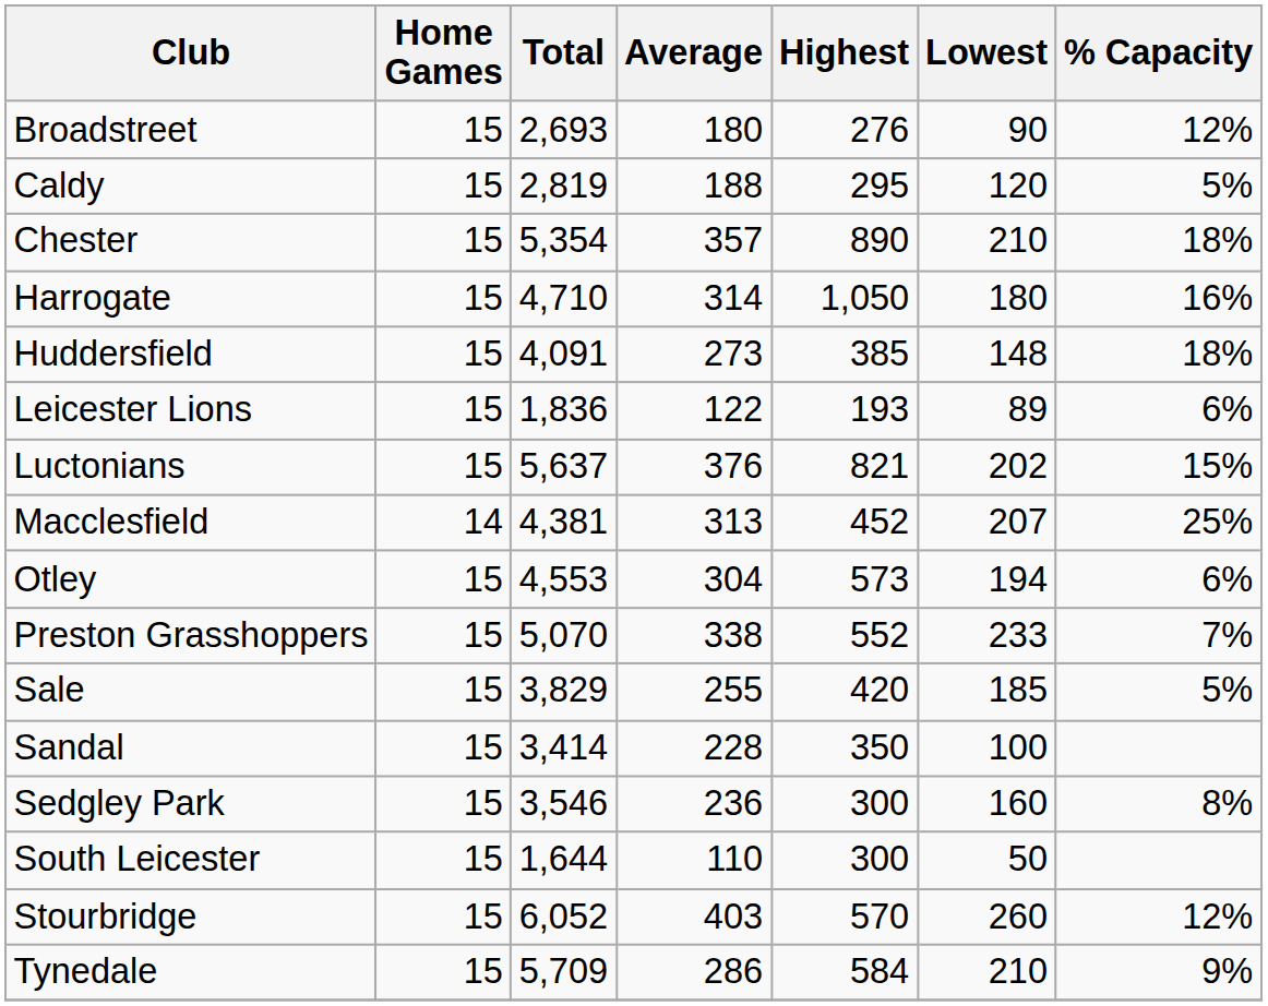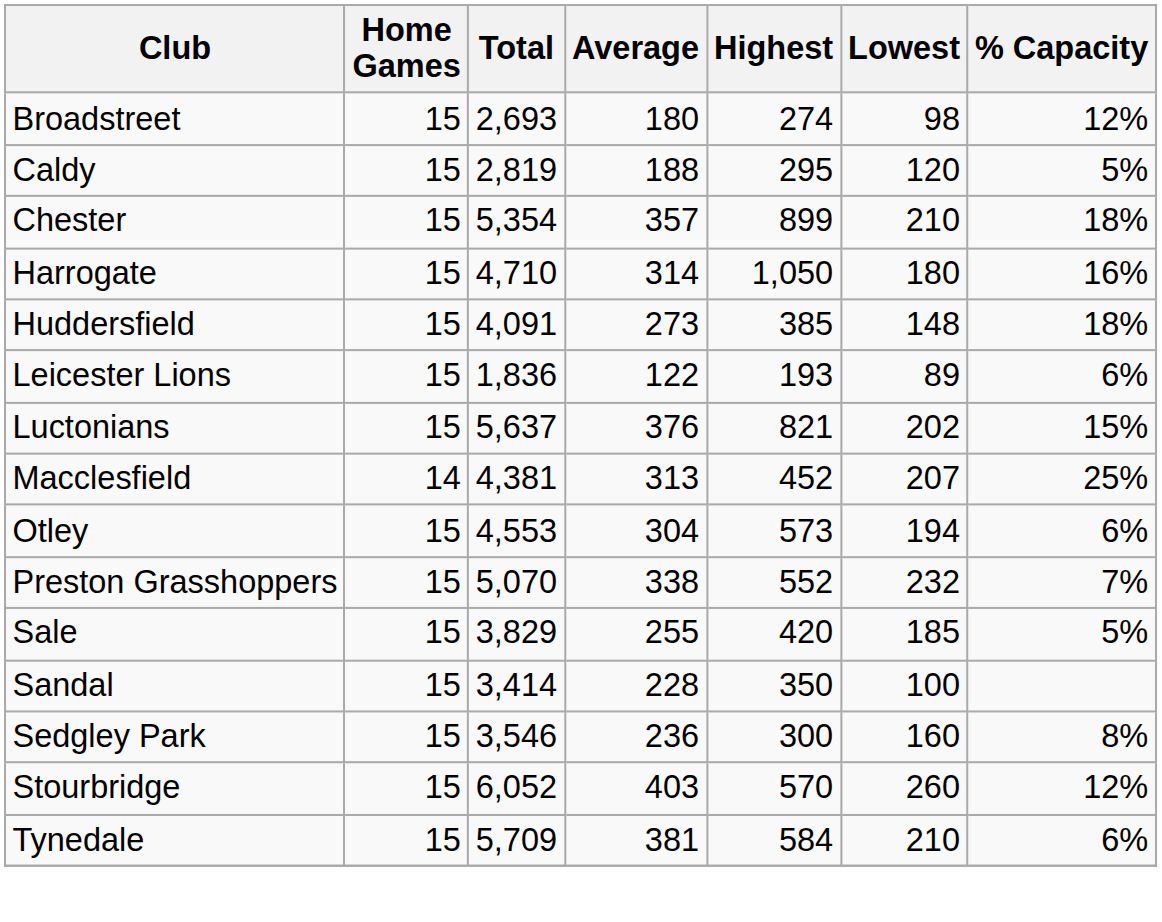 <table class="wikitable sortable" style="text-align:right">
 <tr>
 <th>Club</th>
 <th>Home<br>Games</th>
 <th>Total</th>
 <th>Average</th>
 <th>Highest</th>
 <th>Lowest</th>
 <th>% Capacity</th>
 </tr>
 <tr>
 <td style="text-align:left">Broadstreet</td>
 <td>15</td>
 <td>2,693</td>
 <td>180</td>
-<td>276</td>
-<td>90</td>
+<td>274</td>
+<td>98</td>
 <td>12%</td>
 </tr>
 <tr>
 <td style="text-align:left">Caldy</td>
 <td>15</td>
 <td>2,819</td>
 <td>188</td>
 <td>295</td>
 <td>120</td>
 <td>5%</td>
 </tr>
 <tr>
 <td style="text-align:left">Chester</td>
 <td>15</td>
 <td>5,354</td>
 <td>357</td>
-<td>890</td>
+<td>899</td>
 <td>210</td>
 <td>18%</td>
 </tr>
 <tr>
 <td style="text-align:left">Harrogate</td>
 <td>15</td>
 <td>4,710</td>
 <td>314</td>
 <td>1,050</td>
 <td>180</td>
 <td>16%</td>
 </tr>
 <tr>
 <td style="text-align:left">Huddersfield</td>
 <td>15</td>
 <td>4,091</td>
 <td>273</td>
 <td>385</td>
 <td>148</td>
 <td>18%</td>
 </tr>
 <tr>
 <td style="text-align:left">Leicester Lions</td>
 <td>15</td>
 <td>1,836</td>
 <td>122</td>
 <td>193</td>
 <td>89</td>
 <td>6%</td>
 </tr>
 <tr>
 <td style="text-align:left">Luctonians</td>
 <td>15</td>
 <td>5,637</td>
 <td>376</td>
 <td>821</td>
 <td>202</td>
 <td>15%</td>
 </tr>
 <tr>
 <td style="text-align:left">Macclesfield</td>
 <td>14</td>
 <td>4,381</td>
 <td>313</td>
 <td>452</td>
 <td>207</td>
 <td>25%</td>
 </tr>
 <tr>
 <td style="text-align:left">Otley</td>
 <td>15</td>
 <td>4,553</td>
 <td>304</td>
 <td>573</td>
 <td>194</td>
 <td>6%</td>
 </tr>
 <tr>
 <td style="text-align:left">Preston Grasshoppers</td>
 <td>15</td>
 <td>5,070</td>
 <td>338</td>
 <td>552</td>
-<td>233</td>
+<td>232</td>
 <td>7%</td>
 </tr>
 <tr>
 <td style="text-align:left">Sale</td>
 <td>15</td>
 <td>3,829</td>
 <td>255</td>
 <td>420</td>
 <td>185</td>
 <td>5%</td>
 </tr>
 <tr>
 <td style="text-align:left">Sandal</td>
 <td>15</td>
 <td>3,414</td>
 <td>228</td>
 <td>350</td>
 <td>100</td>
 <td></td>
 </tr>
 <tr>
 <td style="text-align:left">Sedgley Park</td>
 <td>15</td>
 <td>3,546</td>
 <td>236</td>
 <td>300</td>
 <td>160</td>
 <td>8%</td>
 </tr>
 <tr>
-<td style="text-align:left">South Leicester</td>
-<td>15</td>
-<td>1,644</td>
-<td>110</td>
-<td>300</td>
-<td>50</td>
-<td></td>
-</tr>
-<tr>
 <td style="text-align:left">Stourbridge</td>
 <td>15</td>
 <td>6,052</td>
 <td>403</td>
 <td>570</td>
 <td>260</td>
 <td>12%</td>
 </tr>
 <tr>
 <td style="text-align:left">Tynedale</td>
 <td>15</td>
 <td>5,709</td>
-<td>286</td>
+<td>381</td>
 <td>584</td>
 <td>210</td>
-<td>9%</td>
+<td>6%</td>
 </tr>
 <tr>
 </tr>
 </table>
